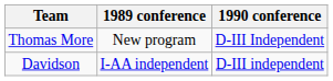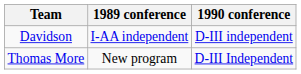 <table class="wikitable sortable">
 <tr>
 <th>Team</th>
 <th>1989 conference</th>
 <th>1990 conference</th>
 </tr>
 <tr style="text-align:center;">
+<td><a href='#'>Davidson</a></td>
+<td><a href='#'>I-AA independent</a></td>
+<td><a href='#'>D-III independent</a></td>
+</tr>
+<tr style="text-align:center;">
 <td><a href='#'>Thomas More</a></td>
 <td>New program</td>
 <td><a href='#'>D-III Independent</a></td>
 </tr>
-<tr style="text-align:center;">
-<td><a href='#'>Davidson</a></td>
-<td><a href='#'>I-AA independent</a></td>
-<td><a href='#'>D-III independent</a></td>
-</tr>
 </table>
